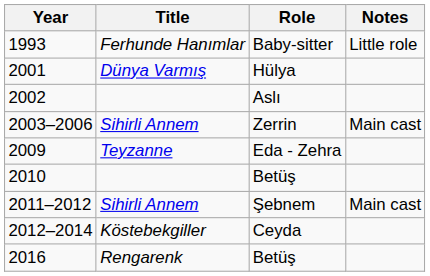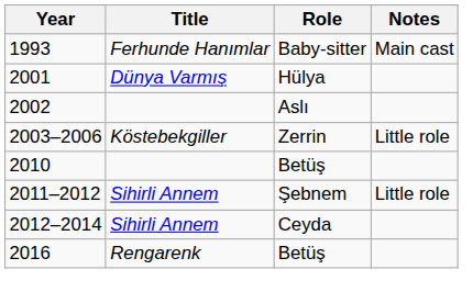 <table class="wikitable sortable">
 <tr>
 <th>Year</th>
 <th>Title</th>
 <th>Role</th>
 <th class="unsortable">Notes</th>
 </tr>
 <tr>
 <td>1993</td>
 <td><em>Ferhunde Hanımlar</em></td>
 <td>Baby-sitter</td>
-<td>Little role</td>
+<td>Main cast</td>
 </tr>
 <tr>
 <td>2001</td>
 <td><em><a href='#'>Dünya Varmış</a></em></td>
 <td>Hülya</td>
 <td></td>
 </tr>
 <tr>
 <td>2002</td>
 <td><em></em></td>
 <td>Aslı</td>
 <td></td>
 </tr>
 <tr>
 <td>2003–2006</td>
-<td><em><a href='#'>Sihirli Annem</a></em></td>
+<td><em>Köstebekgiller</em></td>
 <td>Zerrin</td>
-<td>Main cast</td>
-</tr>
-<tr>
-<td>2009</td>
-<td><em><a href='#'>Teyzanne</a></em></td>
-<td>Eda - Zehra</td>
-<td></td>
+<td>Little role</td>
 </tr>
 <tr>
 <td>2010</td>
 <td><em></em></td>
 <td>Betüş</td>
 <td></td>
 </tr>
 <tr>
 <td>2011–2012</td>
 <td><em><a href='#'>Sihirli Annem</a></em></td>
 <td>Şebnem</td>
-<td>Main cast</td>
+<td>Little role</td>
 </tr>
 <tr>
 <td>2012–2014</td>
-<td><em>Köstebekgiller</em></td>
+<td><em><a href='#'>Sihirli Annem</a></em></td>
 <td>Ceyda</td>
 <td></td>
 </tr>
 <tr>
 <td>2016</td>
 <td><em>Rengarenk</em></td>
 <td>Betüş</td>
 <td></td>
 </tr>
 </table>
